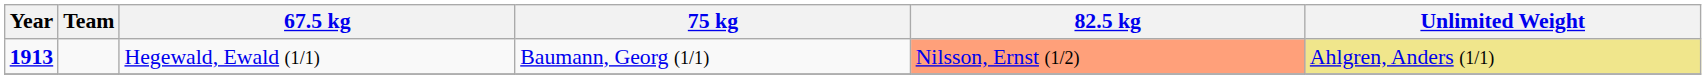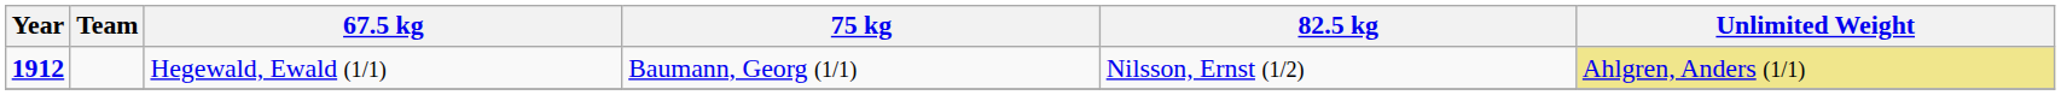 <table class="wikitable sortable"  style="font-size: 100%">
 <tr>
 <th>Year</th>
 <th>Team</th>
 <th width=300><a href='#'>67.5 kg</a></th>
 <th width=300><a href='#'>75 kg</a></th>
 <th width=300><a href='#'>82.5 kg</a></th>
 <th width=300><a href='#'>Unlimited Weight</a></th>
 </tr>
 <tr>
-<td><strong><a href='#'>1913</a></strong></td>
+<td><strong><a href='#'>1912</a></strong></td>
 <td></td>
 <td> <a href='#'>Hegewald, Ewald</a> <small>(1/1)</small></td>
 <td> <a href='#'>Baumann, Georg</a> <small>(1/1)</small></td>
-<td style="background: lightsalmon;"> <a href='#'>Nilsson, Ernst</a> <small>(1/2)</small></td>
+<td> <a href='#'>Nilsson, Ernst</a> <small>(1/2)</small></td>
 <td style="background: khaki;"> <a href='#'>Ahlgren, Anders</a> <small>(1/1)</small></td>
 </tr>
 <tr>
 </tr>
 </table>
